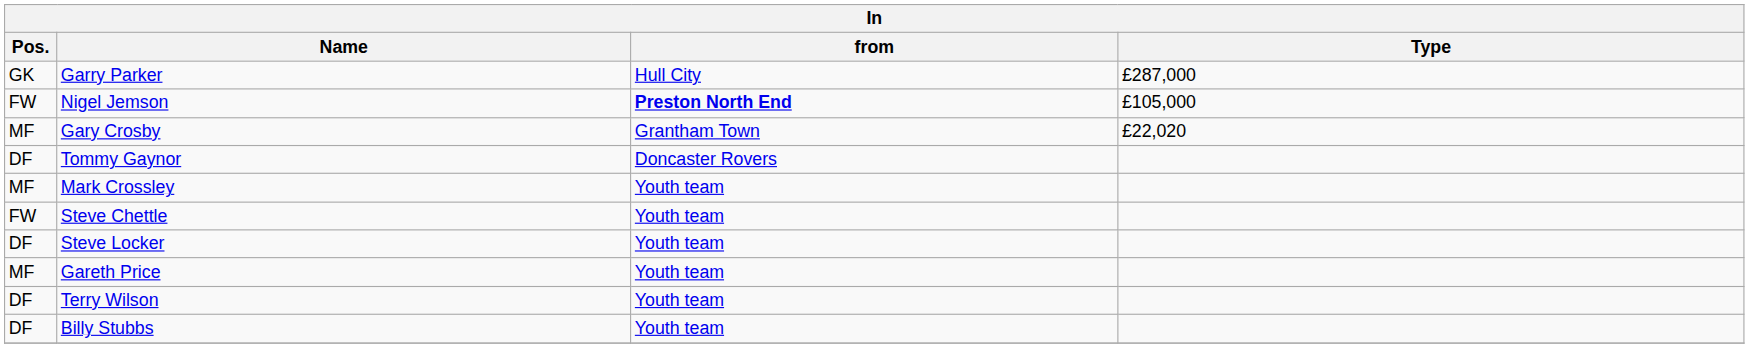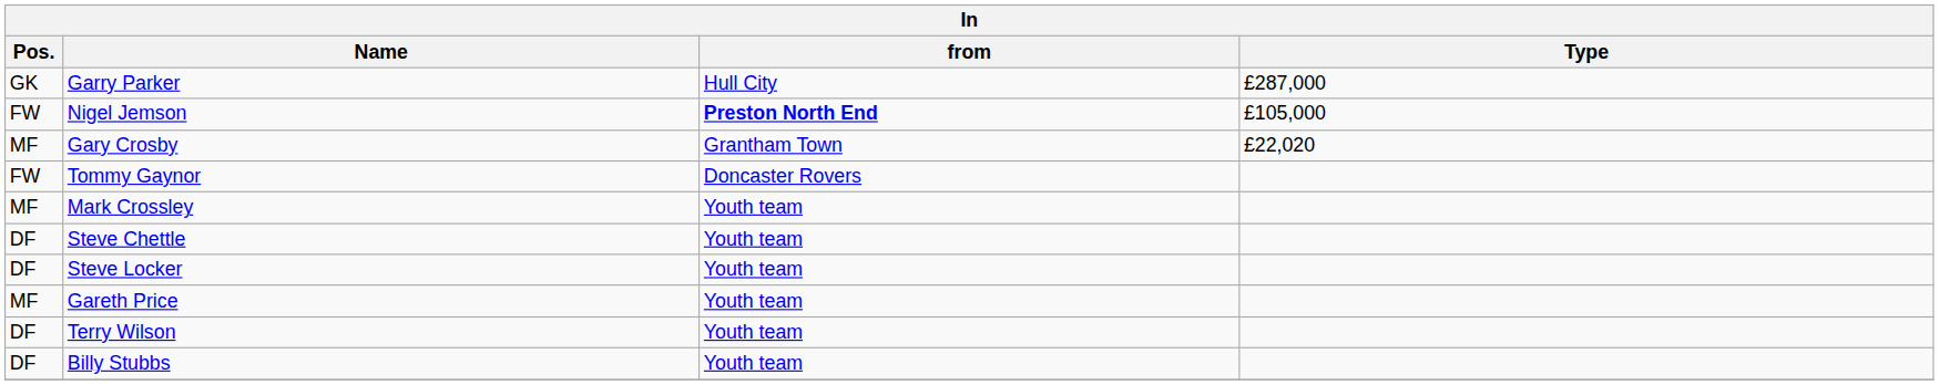 <table class="wikitable" style="font-size:100%;width:99%;">
 <tr>
 <th colspan="4">In</th>
 </tr>
 <tr>
 <th width=3%>Pos.</th>
 <th width=33%>Name</th>
 <th width=28%>from</th>
 <th width=36%>Type</th>
 </tr>
 <tr>
 <td>GK</td>
 <td><a href='#'>Garry Parker</a></td>
 <td><a href='#'>Hull City</a></td>
 <td>£287,000</td>
 </tr>
 <tr>
 <td>FW</td>
 <td><a href='#'>Nigel Jemson</a></td>
 <td><strong><a href='#'>Preston North End</a></strong></td>
 <td>£105,000</td>
 </tr>
 <tr>
 <td>MF</td>
 <td><a href='#'>Gary Crosby</a></td>
 <td><a href='#'>Grantham Town</a></td>
 <td>£22,020</td>
 </tr>
 <tr>
-<td>DF</td>
+<td>FW</td>
 <td><a href='#'>Tommy Gaynor</a></td>
 <td><a href='#'>Doncaster Rovers</a></td>
 <td></td>
 </tr>
 <tr>
 <td>MF</td>
 <td><a href='#'>Mark Crossley</a></td>
 <td><a href='#'>Youth team</a></td>
 <td></td>
 </tr>
 <tr>
-<td>FW</td>
+<td>DF</td>
 <td><a href='#'>Steve Chettle</a></td>
 <td><a href='#'>Youth team</a></td>
 <td></td>
 </tr>
 <tr>
 <td>DF</td>
 <td><a href='#'>Steve Locker</a></td>
 <td><a href='#'>Youth team</a></td>
 <td></td>
 </tr>
 <tr>
 <td>MF</td>
 <td><a href='#'>Gareth Price</a></td>
 <td><a href='#'>Youth team</a></td>
 <td></td>
 </tr>
 <tr>
 <td>DF</td>
 <td><a href='#'>Terry Wilson</a></td>
 <td><a href='#'>Youth team</a></td>
 <td></td>
 </tr>
 <tr>
 <td>DF</td>
 <td><a href='#'>Billy Stubbs</a></td>
 <td><a href='#'>Youth team</a></td>
 <td></td>
 </tr>
 <tr>
 </tr>
 </table>
